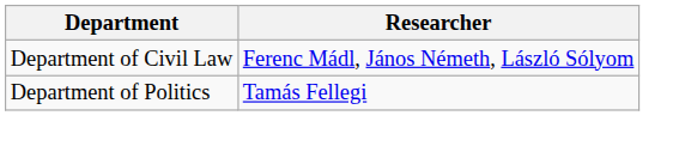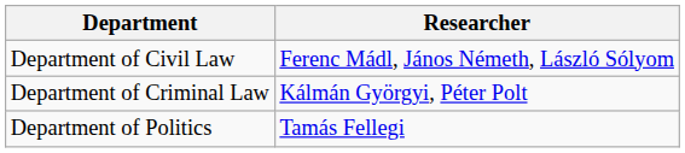 <table class="wikitable">
 <tr>
 <th>Department</th>
 <th>Researcher</th>
 </tr>
 <tr>
 <td>Department of Civil Law</td>
 <td><a href='#'>Ferenc Mádl</a>, <a href='#'>János Németh</a>, <a href='#'>László Sólyom</a></td>
 </tr>
 <tr>
+<td>Department of Criminal Law</td>
+<td><a href='#'>Kálmán Györgyi</a>, <a href='#'>Péter Polt</a></td>
+</tr>
+<tr>
 <td>Department of Politics</td>
 <td><a href='#'>Tamás Fellegi</a></td>
 </tr>
 </table>
